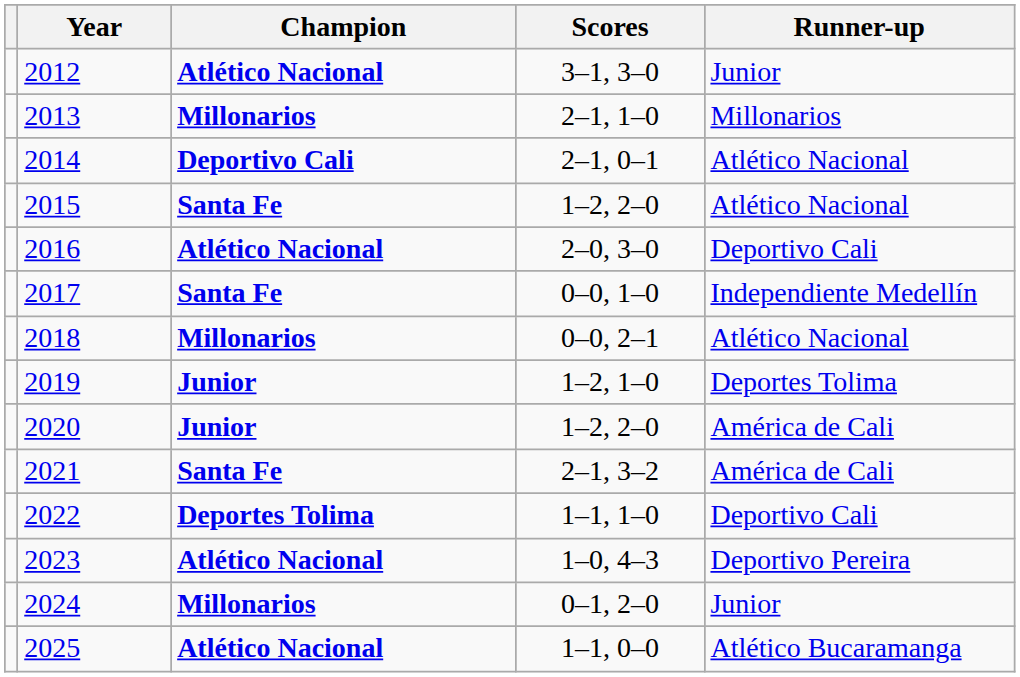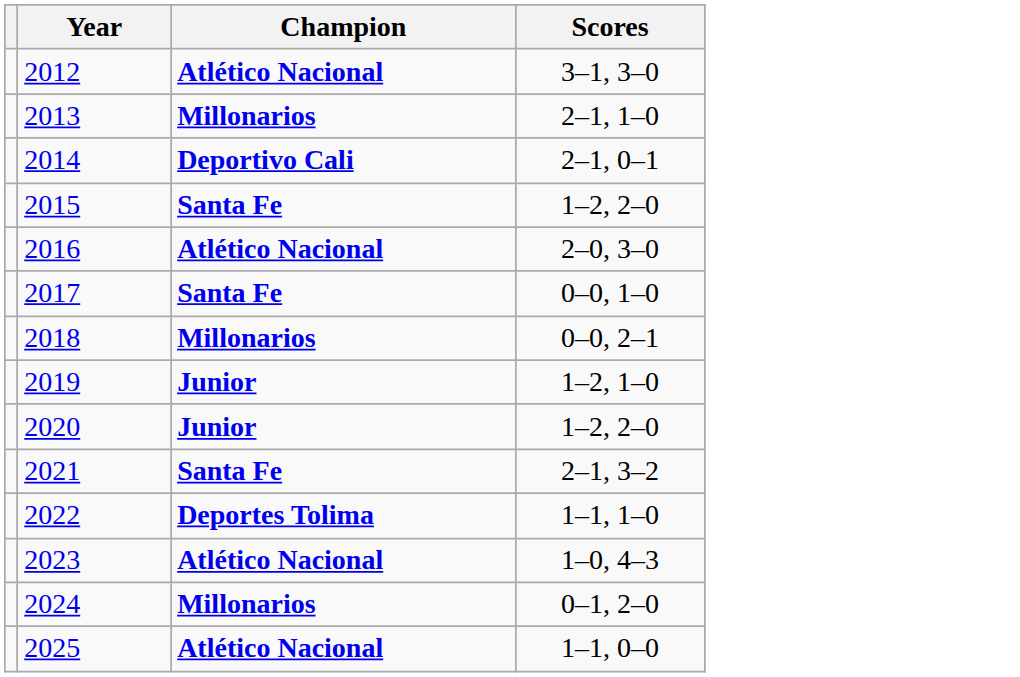 <table class="wikitable sortable" style="text-align:left">
 <tr>
 <th width=></th>
 <th width=80px>Year</th>
 <th width=190px>Champion</th>
 <th width=100px>Scores</th>
-<th width=170px>Runner-up</th>
 </tr>
 <tr ---->
 <td></td>
 <td><a href='#'>2012</a></td>
 <td><strong><a href='#'>Atlético Nacional</a></strong> </td>
 <td align=center>3–1, 3–0</td>
-<td><a href='#'>Junior</a> </td>
 </tr>
 <tr>
 <td></td>
 <td><a href='#'>2013</a></td>
 <td><strong><a href='#'>Millonarios</a></strong> </td>
 <td align=center>2–1, 1–0</td>
-<td><a href='#'>Millonarios</a> </td>
 </tr>
 <tr>
 <td></td>
 <td><a href='#'>2014</a></td>
 <td><strong><a href='#'>Deportivo Cali</a></strong> </td>
 <td align=center>2–1, 0–1 </td>
-<td><a href='#'>Atlético Nacional</a> </td>
 </tr>
 <tr>
 <td></td>
 <td><a href='#'>2015</a></td>
 <td><strong><a href='#'>Santa Fe</a></strong> </td>
 <td align=center>1–2, 2–0</td>
-<td><a href='#'>Atlético Nacional</a> </td>
 </tr>
 <tr>
 <td></td>
 <td><a href='#'>2016</a></td>
 <td><strong><a href='#'>Atlético Nacional</a></strong> </td>
 <td align=center>2–0, 3–0</td>
-<td><a href='#'>Deportivo Cali</a> </td>
 </tr>
 <tr>
 <td></td>
 <td><a href='#'>2017</a></td>
 <td><strong><a href='#'>Santa Fe</a></strong> </td>
 <td align=center>0–0, 1–0</td>
-<td><a href='#'>Independiente Medellín</a> </td>
 </tr>
 <tr>
 <td></td>
 <td><a href='#'>2018</a></td>
 <td><strong><a href='#'>Millonarios</a></strong> </td>
 <td align=center>0–0, 2–1</td>
-<td><a href='#'>Atlético Nacional</a> </td>
 </tr>
 <tr>
 <td></td>
 <td><a href='#'>2019</a></td>
 <td><strong><a href='#'>Junior</a></strong> </td>
 <td align=center>1–2, 1–0 </td>
-<td><a href='#'>Deportes Tolima</a> </td>
 </tr>
 <tr>
 <td></td>
 <td><a href='#'>2020</a></td>
 <td><strong><a href='#'>Junior</a></strong> </td>
 <td align=center>1–2, 2–0</td>
-<td><a href='#'>América de Cali</a> </td>
 </tr>
 <tr>
 <td></td>
 <td><a href='#'>2021</a></td>
 <td><strong><a href='#'>Santa Fe</a></strong> </td>
 <td align=center>2–1, 3–2</td>
-<td><a href='#'>América de Cali</a> </td>
 </tr>
 <tr>
 <td></td>
 <td><a href='#'>2022</a></td>
 <td><strong><a href='#'>Deportes Tolima</a></strong> </td>
 <td align=center>1–1, 1–0</td>
-<td><a href='#'>Deportivo Cali</a> </td>
 </tr>
 <tr>
 <td></td>
 <td><a href='#'>2023</a></td>
 <td><strong><a href='#'>Atlético Nacional</a></strong> </td>
 <td align=center>1–0, 4–3</td>
-<td><a href='#'>Deportivo Pereira</a> </td>
 </tr>
 <tr>
 <td></td>
 <td><a href='#'>2024</a></td>
 <td><strong><a href='#'>Millonarios</a></strong> </td>
 <td align=center>0–1, 2–0</td>
-<td><a href='#'>Junior</a> </td>
 </tr>
 <tr>
 <td></td>
 <td><a href='#'>2025</a></td>
 <td><strong><a href='#'>Atlético Nacional</a></strong> </td>
 <td align=center>1–1, 0–0 </td>
-<td><a href='#'>Atlético Bucaramanga</a> </td>
 </tr>
 </table>
